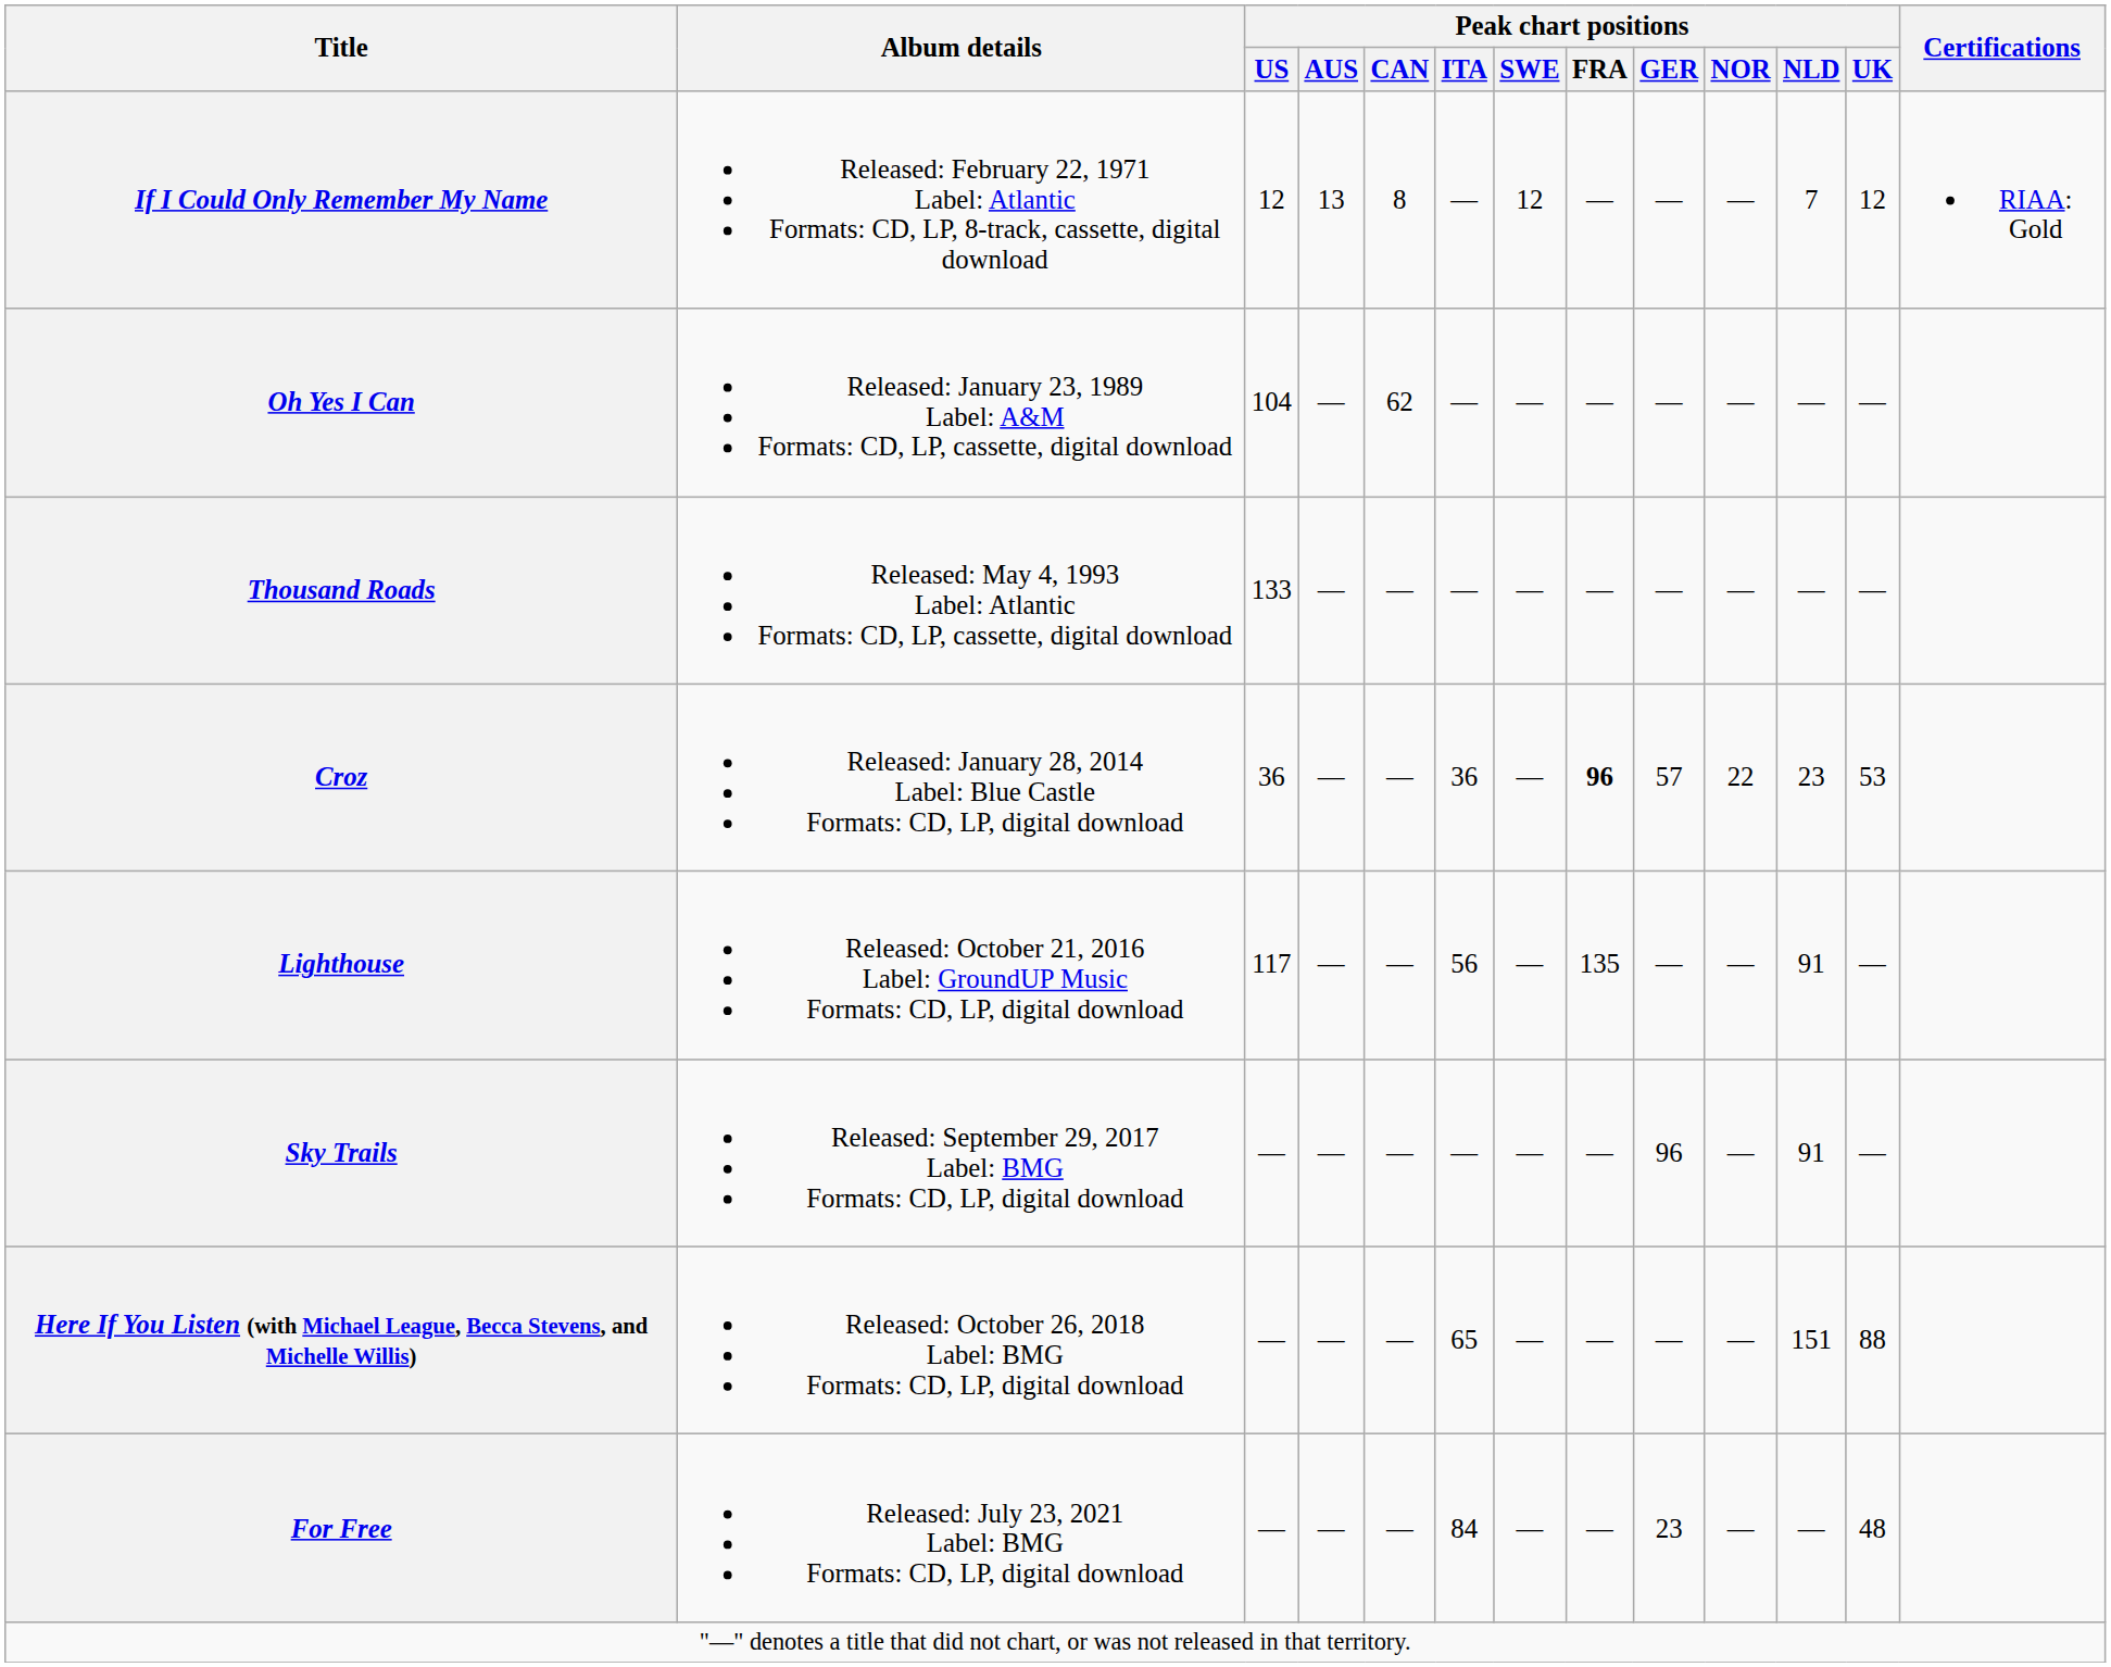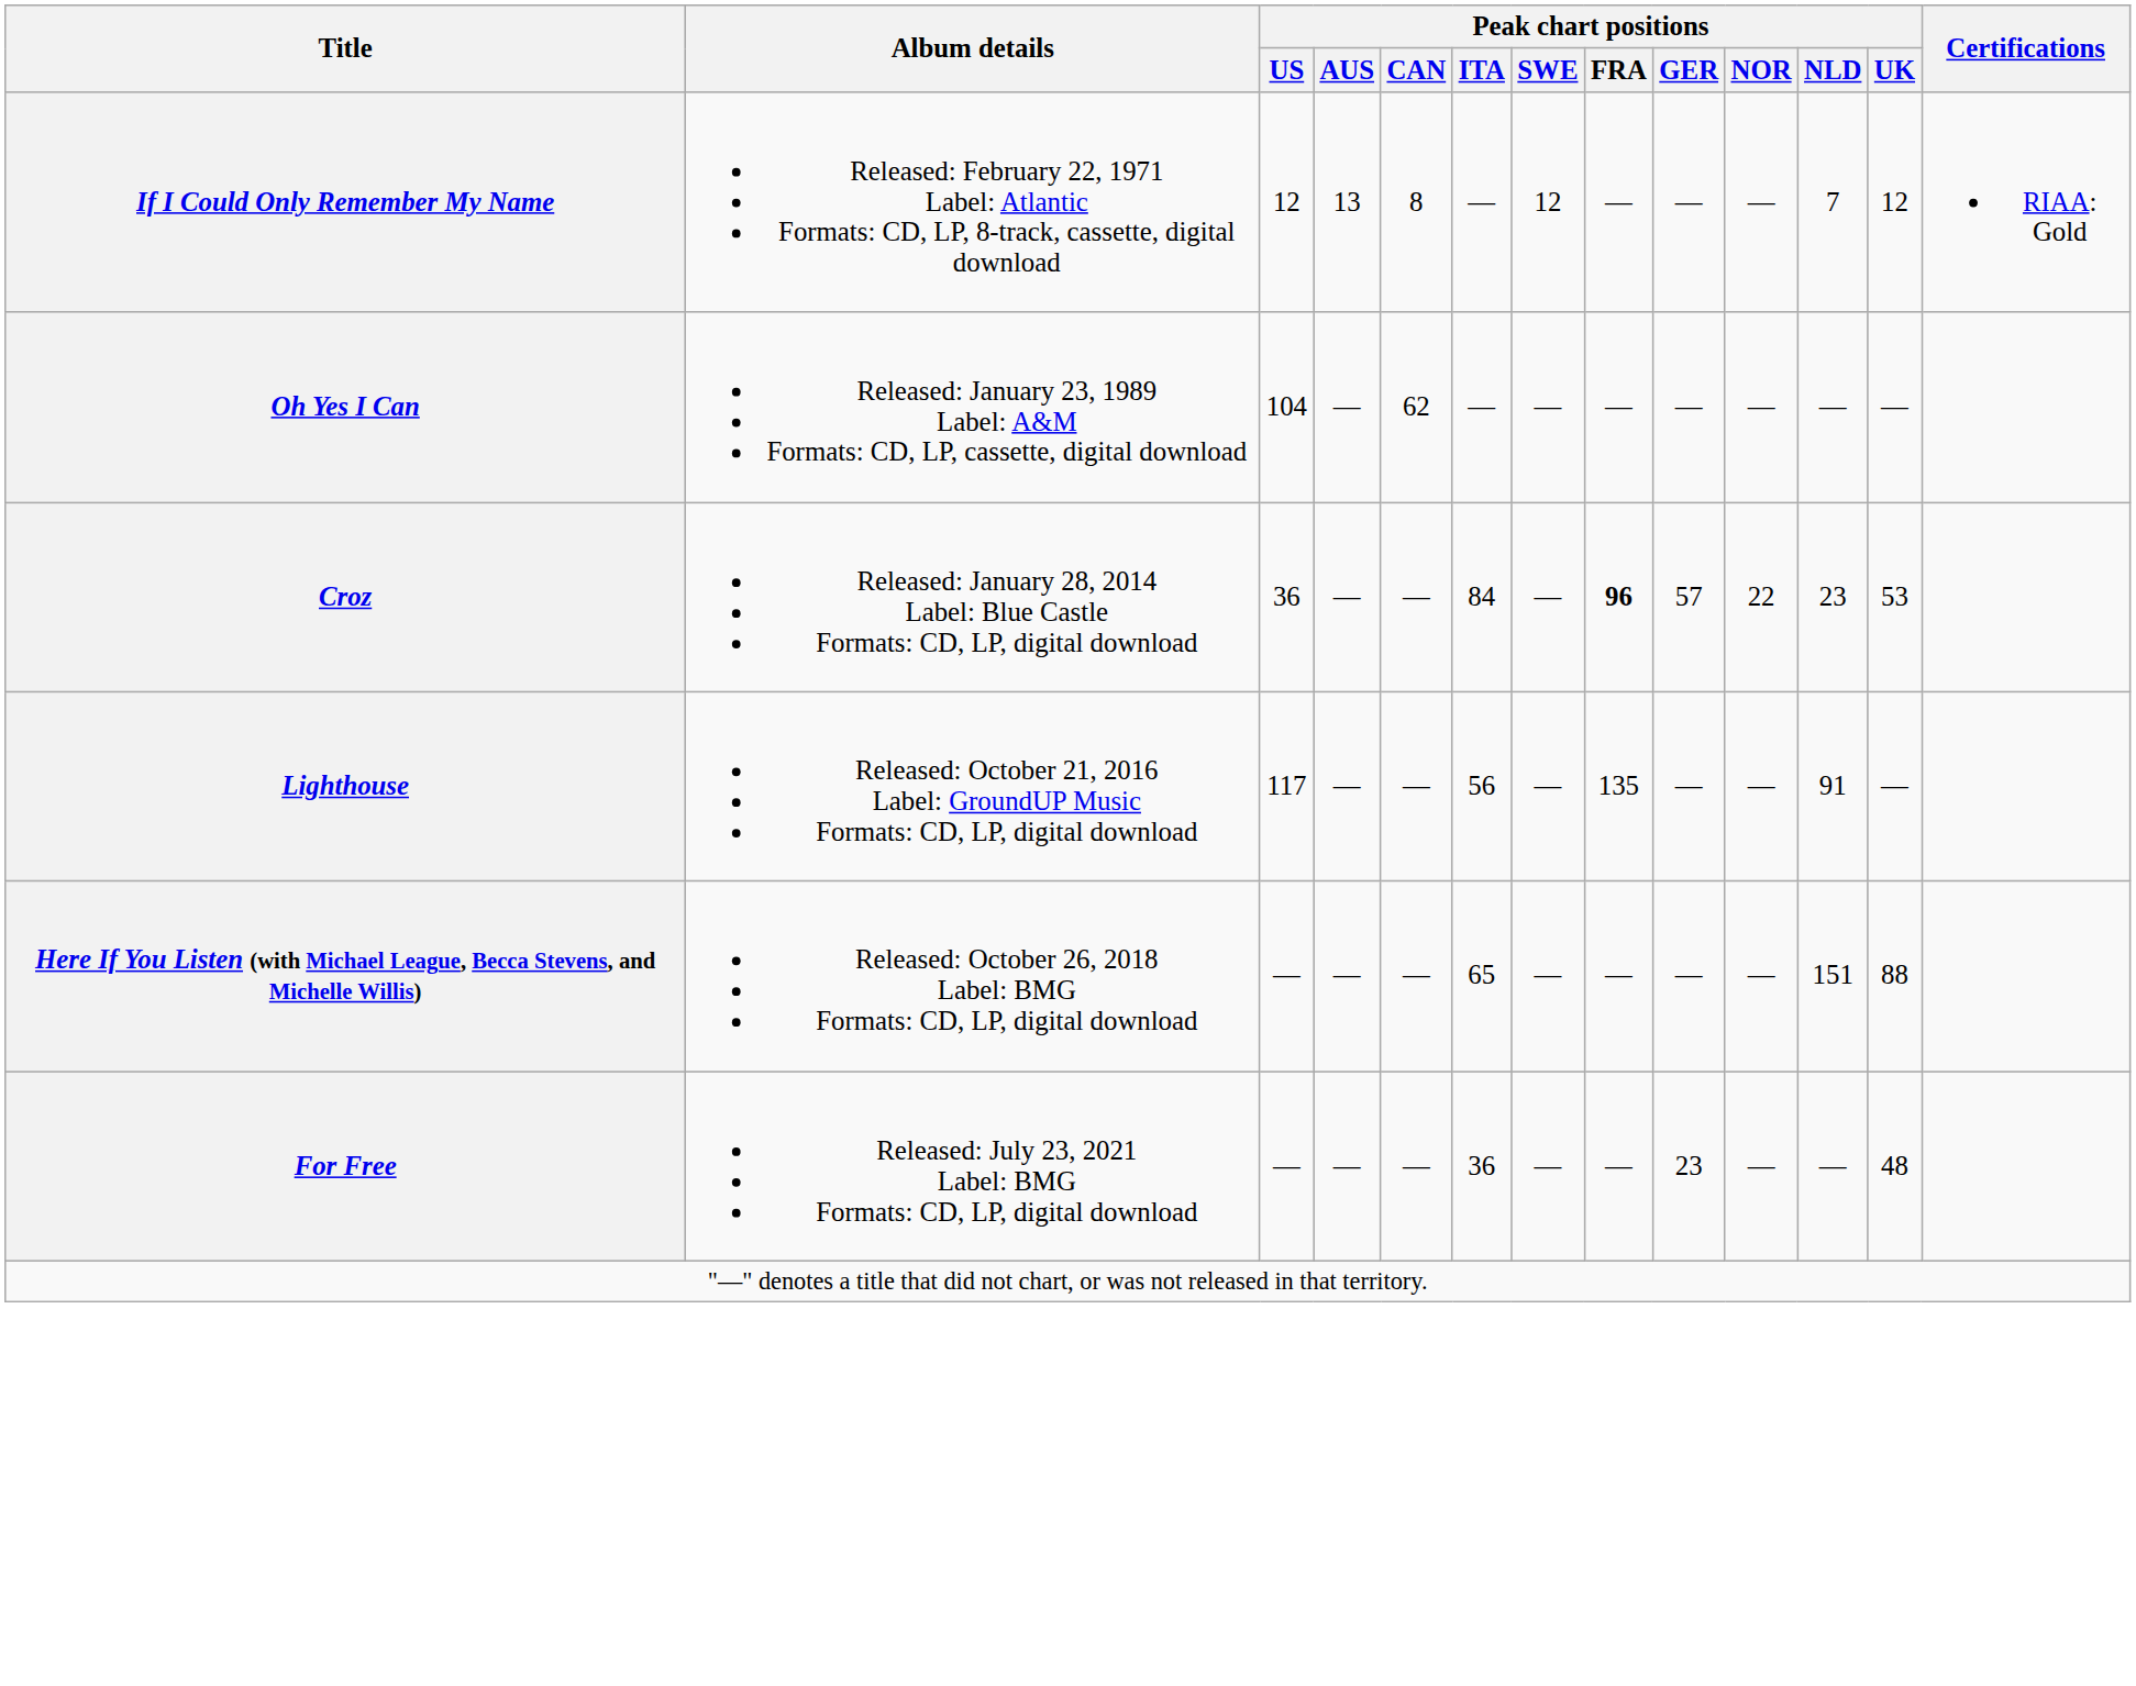 <table class="wikitable plainrowheaders" style="text-align:center;">
 <tr>
 <th scope="col" rowspan="2">Title</th>
 <th scope="col" rowspan="2">Album details</th>
 <th colspan="10" scope="col">Peak chart positions</th>
 <th rowspan="2"><a href='#'>Certifications</a><br></th>
 </tr>
 <tr>
 <th scope="col"><a href='#'>US</a><br></th>
 <th scope="col"><a href='#'>AUS</a><br></th>
 <th scope="col"><a href='#'>CAN</a><br></th>
 <th scope="col"><a href='#'>ITA</a><br></th>
 <th scope="col"><a href='#'>SWE</a><br></th>
 <th scope="col">FRA<br></th>
 <th scope="col"><a href='#'>GER</a><br></th>
 <th scope="col"><a href='#'>NOR</a><br></th>
 <th scope="col"><a href='#'>NLD</a><br></th>
 <th scope="col"><a href='#'>UK</a><br></th>
 </tr>
 <tr>
 <th scope="row"><em><a href='#'>If I Could Only Remember My Name</a></em></th>
 <td><br><ul><li>Released: February 22, 1971</li><li>Label: <a href='#'>Atlantic</a></li><li>Formats: CD, LP, 8-track, cassette, digital download</li></ul></td>
 <td>12</td>
 <td>13</td>
 <td>8</td>
 <td>—</td>
 <td>12</td>
 <td>—</td>
 <td>—</td>
 <td>—</td>
 <td>7</td>
 <td>12</td>
 <td><br><ul><li><a href='#'>RIAA</a>: Gold</li></ul></td>
 </tr>
 <tr>
 <th scope="row"><em><a href='#'>Oh Yes I Can</a></em></th>
 <td><br><ul><li>Released: January 23, 1989</li><li>Label: <a href='#'>A&M</a></li><li>Formats: CD, LP, cassette, digital download</li></ul></td>
 <td>104</td>
 <td>—</td>
 <td>62</td>
 <td>—</td>
 <td>—</td>
 <td>—</td>
 <td>—</td>
 <td>—</td>
 <td>—</td>
 <td>—</td>
 <td></td>
 </tr>
 <tr>
-<th scope="row"><em><a href='#'>Thousand Roads</a></em></th>
-<td><br><ul><li>Released: May 4, 1993</li><li>Label: Atlantic</li><li>Formats: CD, LP, cassette, digital download</li></ul></td>
-<td>133</td>
-<td>—</td>
-<td>—</td>
-<td>—</td>
-<td>—</td>
-<td>—</td>
-<td>—</td>
-<td>—</td>
-<td>—</td>
-<td>—</td>
-<td></td>
-</tr>
-<tr>
 <th scope="row"><em><a href='#'>Croz</a></em></th>
 <td><br><ul><li>Released: January 28, 2014</li><li>Label: Blue Castle</li><li>Formats: CD, LP, digital download</li></ul></td>
 <td>36</td>
 <td>—</td>
 <td>—</td>
-<td>36</td>
+<td>84<br></td>
 <td>—</td>
 <td><strong>96</strong></td>
 <td>57</td>
 <td>22</td>
 <td>23</td>
 <td>53</td>
 <td></td>
 </tr>
 <tr>
 <th scope="row"><em><a href='#'>Lighthouse</a></em></th>
 <td><br><ul><li>Released: October 21, 2016</li><li>Label: <a href='#'>GroundUP Music</a></li><li>Formats: CD, LP, digital download</li></ul></td>
 <td>117</td>
 <td>—</td>
 <td>—</td>
 <td>56</td>
 <td>—</td>
 <td>135</td>
 <td>—</td>
-<td>—</td>
-<td>91</td>
-<td>—</td>
-<td></td>
-</tr>
-<tr>
-<th scope="row"><em><a href='#'>Sky Trails</a></em></th>
-<td><br><ul><li>Released: September 29, 2017</li><li>Label: <a href='#'>BMG</a></li><li>Formats: CD, LP, digital download</li></ul></td>
-<td>—</td>
-<td>—</td>
-<td>—</td>
-<td>—</td>
-<td>—</td>
-<td>—</td>
-<td>96</td>
 <td>—</td>
 <td>91</td>
 <td>—</td>
 <td></td>
 </tr>
 <tr>
 <th scope="row"><em><a href='#'>Here If You Listen</a></em> <small>(with <a href='#'>Michael League</a>, <a href='#'>Becca Stevens</a>, and <a href='#'>Michelle Willis</a>)</small></th>
 <td><br><ul><li>Released: October 26, 2018</li><li>Label: BMG</li><li>Formats: CD, LP, digital download</li></ul></td>
 <td>—</td>
 <td>—</td>
 <td>—</td>
 <td>65</td>
 <td>—</td>
 <td>—</td>
 <td>—</td>
 <td>—</td>
 <td>151</td>
 <td>88</td>
 <td></td>
 </tr>
 <tr>
 <th scope="row"><em><a href='#'>For Free</a></em></th>
 <td><br><ul><li>Released: July 23, 2021</li><li>Label: BMG</li><li>Formats: CD, LP, digital download</li></ul></td>
 <td>—</td>
 <td>—</td>
 <td>—</td>
-<td>84<br></td>
+<td>36</td>
 <td>—</td>
 <td>—</td>
 <td>23</td>
 <td>—</td>
 <td>—</td>
 <td>48</td>
 <td></td>
 </tr>
 <tr>
 <td colspan="13" style="font-size:90%">"—" denotes a title that did not chart, or was not released in that territory.</td>
 </tr>
 </table>
